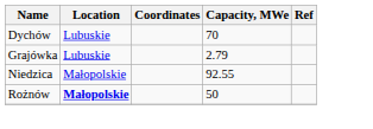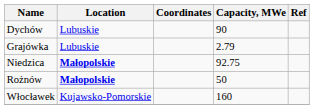 <table class="wikitable sortable">
 <tr>
 <th>Name</th>
 <th>Location</th>
 <th>Coordinates</th>
 <th>Capacity, MWe</th>
 <th>Ref</th>
 </tr>
 <tr>
 <td>Dychów</td>
 <td><a href='#'>Lubuskie</a></td>
 <td></td>
-<td>70</td>
+<td>90</td>
 <td></td>
 </tr>
 <tr>
 <td>Grajówka</td>
 <td><a href='#'>Lubuskie</a></td>
 <td></td>
 <td>2.79</td>
 <td></td>
 </tr>
 <tr>
 <td>Niedzica</td>
-<td><a href='#'>Małopolskie</a></td>
+<td><strong><a href='#'>Małopolskie</a></strong></td>
 <td></td>
-<td>92.55</td>
+<td>92.75</td>
 <td></td>
 </tr>
 <tr>
 <td>Rożnów</td>
 <td><strong><a href='#'>Małopolskie</a></strong></td>
 <td></td>
 <td>50</td>
 <td></td>
 </tr>
 <tr>
+<td>Włocławek</td>
+<td><a href='#'>Kujawsko-Pomorskie</a></td>
+<td></td>
+<td>160</td>
+<td></td>
+</tr>
+<tr>
 </tr>
 </table>
